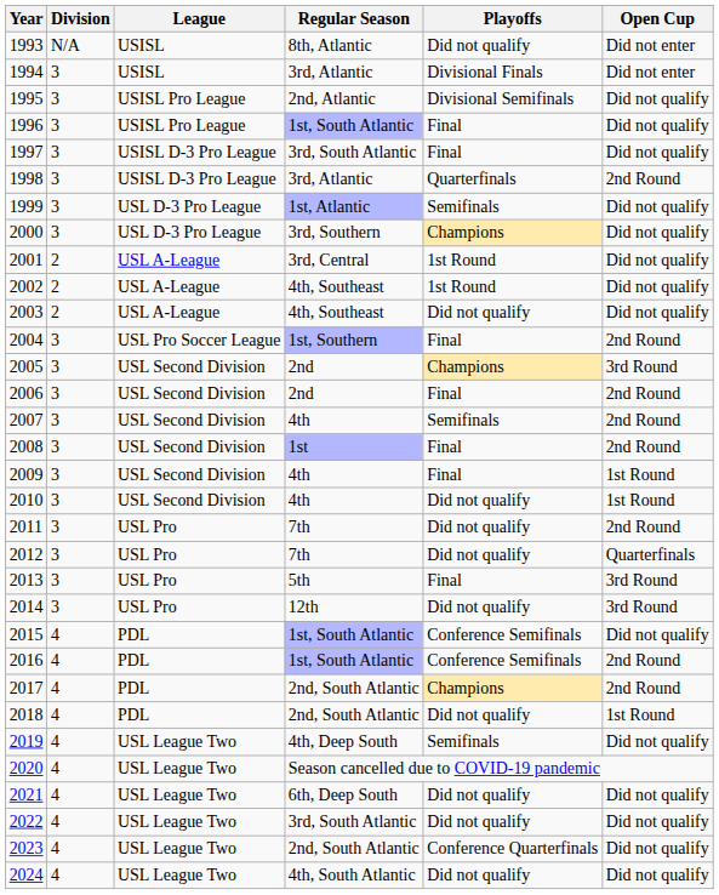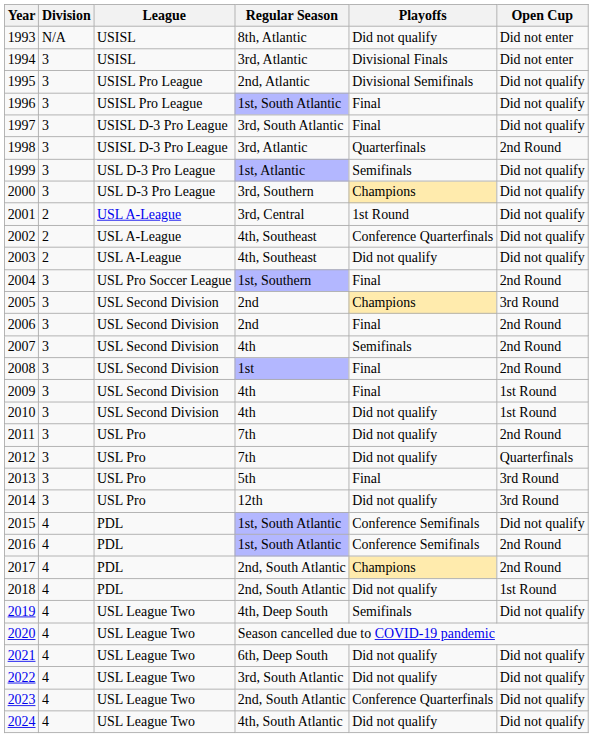 <table class="wikitable">
 <tr>
 <th>Year</th>
 <th>Division</th>
 <th>League</th>
 <th>Regular Season</th>
 <th>Playoffs</th>
 <th>Open Cup</th>
 </tr>
 <tr>
 <td>1993</td>
 <td>N/A</td>
 <td>USISL</td>
 <td>8th, Atlantic</td>
 <td>Did not qualify</td>
 <td>Did not enter</td>
 </tr>
 <tr>
 <td>1994</td>
 <td>3</td>
 <td>USISL</td>
 <td>3rd, Atlantic</td>
 <td>Divisional Finals</td>
 <td>Did not enter</td>
 </tr>
 <tr>
 <td>1995</td>
 <td>3</td>
 <td>USISL Pro League</td>
 <td>2nd, Atlantic</td>
 <td>Divisional Semifinals</td>
 <td>Did not qualify</td>
 </tr>
 <tr>
 <td>1996</td>
 <td>3</td>
 <td>USISL Pro League</td>
 <td style="background:#b3b7ff;">1st, South Atlantic</td>
 <td>Final</td>
 <td>Did not qualify</td>
 </tr>
 <tr>
 <td>1997</td>
 <td>3</td>
 <td>USISL D-3 Pro League</td>
 <td>3rd, South Atlantic</td>
 <td>Final</td>
 <td>Did not qualify</td>
 </tr>
 <tr>
 <td>1998</td>
 <td>3</td>
 <td>USISL D-3 Pro League</td>
 <td>3rd, Atlantic</td>
 <td>Quarterfinals</td>
 <td>2nd Round</td>
 </tr>
 <tr>
 <td>1999</td>
 <td>3</td>
 <td>USL D-3 Pro League</td>
 <td style="background:#b3b7ff;">1st, Atlantic</td>
 <td>Semifinals</td>
 <td>Did not qualify</td>
 </tr>
 <tr>
 <td>2000</td>
 <td>3</td>
 <td>USL D-3 Pro League</td>
 <td>3rd, Southern</td>
 <td style="background:#ffebad;">Champions</td>
 <td>Did not qualify</td>
 </tr>
 <tr>
 <td>2001</td>
 <td>2</td>
 <td><a href='#'>USL A-League</a></td>
 <td>3rd, Central</td>
 <td>1st Round</td>
 <td>Did not qualify</td>
 </tr>
 <tr>
 <td>2002</td>
 <td>2</td>
 <td>USL A-League</td>
 <td>4th, Southeast</td>
-<td>1st Round</td>
+<td>Conference Quarterfinals</td>
 <td>Did not qualify</td>
 </tr>
 <tr>
 <td>2003</td>
 <td>2</td>
 <td>USL A-League</td>
 <td>4th, Southeast</td>
 <td>Did not qualify</td>
 <td>Did not qualify</td>
 </tr>
 <tr>
 <td>2004</td>
 <td>3</td>
 <td>USL Pro Soccer League</td>
 <td style="background:#b3b7ff;">1st, Southern</td>
 <td>Final</td>
 <td>2nd Round</td>
 </tr>
 <tr>
 <td>2005</td>
 <td>3</td>
 <td>USL Second Division</td>
 <td>2nd</td>
 <td style="background:#ffebad;">Champions</td>
 <td>3rd Round</td>
 </tr>
 <tr>
 <td>2006</td>
 <td>3</td>
 <td>USL Second Division</td>
 <td>2nd</td>
 <td>Final</td>
 <td>2nd Round</td>
 </tr>
 <tr>
 <td>2007</td>
 <td>3</td>
 <td>USL Second Division</td>
 <td>4th</td>
 <td>Semifinals</td>
 <td>2nd Round</td>
 </tr>
 <tr>
 <td>2008</td>
 <td>3</td>
 <td>USL Second Division</td>
 <td style="background:#b3b7ff;">1st</td>
 <td>Final</td>
 <td>2nd Round</td>
 </tr>
 <tr>
 <td>2009</td>
 <td>3</td>
 <td>USL Second Division</td>
 <td>4th</td>
 <td>Final</td>
 <td>1st Round</td>
 </tr>
 <tr>
 <td>2010</td>
 <td>3</td>
 <td>USL Second Division</td>
 <td>4th</td>
 <td>Did not qualify</td>
 <td>1st Round</td>
 </tr>
 <tr>
 <td>2011</td>
 <td>3</td>
 <td>USL Pro</td>
 <td>7th</td>
 <td>Did not qualify</td>
 <td>2nd Round</td>
 </tr>
 <tr>
 <td>2012</td>
 <td>3</td>
 <td>USL Pro</td>
 <td>7th</td>
 <td>Did not qualify</td>
 <td>Quarterfinals</td>
 </tr>
 <tr>
 <td>2013</td>
 <td>3</td>
 <td>USL Pro</td>
 <td>5th</td>
 <td>Final</td>
 <td>3rd Round</td>
 </tr>
 <tr>
 <td>2014</td>
 <td>3</td>
 <td>USL Pro</td>
 <td>12th</td>
 <td>Did not qualify</td>
 <td>3rd Round</td>
 </tr>
 <tr>
 <td>2015</td>
 <td>4</td>
 <td>PDL</td>
 <td style="background:#b3b7ff;">1st, South Atlantic</td>
 <td>Conference Semifinals</td>
 <td>Did not qualify</td>
 </tr>
 <tr>
 <td>2016</td>
 <td>4</td>
 <td>PDL</td>
 <td style="background:#b3b7ff;">1st, South Atlantic</td>
 <td>Conference Semifinals</td>
 <td>2nd Round</td>
 </tr>
 <tr>
 <td>2017</td>
 <td>4</td>
 <td>PDL</td>
 <td>2nd, South Atlantic</td>
 <td style="background:#ffebad;">Champions</td>
 <td>2nd Round</td>
 </tr>
 <tr>
 <td>2018</td>
 <td>4</td>
 <td>PDL</td>
 <td>2nd, South Atlantic</td>
 <td>Did not qualify</td>
 <td>1st Round</td>
 </tr>
 <tr>
 <td><a href='#'>2019</a></td>
 <td>4</td>
 <td>USL League Two</td>
 <td>4th, Deep South</td>
 <td>Semifinals</td>
 <td>Did not qualify</td>
 </tr>
 <tr>
 <td><a href='#'>2020</a></td>
 <td>4</td>
 <td>USL League Two</td>
 <td colspan=3>Season cancelled due to <a href='#'>COVID-19 pandemic</a></td>
 </tr>
 <tr>
 <td><a href='#'>2021</a></td>
 <td>4</td>
 <td>USL League Two</td>
 <td>6th, Deep South</td>
 <td>Did not qualify</td>
 <td>Did not qualify</td>
 </tr>
 <tr>
 <td><a href='#'>2022</a></td>
 <td>4</td>
 <td>USL League Two</td>
 <td>3rd, South Atlantic</td>
 <td>Did not qualify</td>
 <td>Did not qualify</td>
 </tr>
 <tr>
 <td><a href='#'>2023</a></td>
 <td>4</td>
 <td>USL League Two</td>
 <td>2nd, South Atlantic</td>
 <td>Conference Quarterfinals</td>
 <td>Did not qualify</td>
 </tr>
 <tr>
 <td><a href='#'>2024</a></td>
 <td>4</td>
 <td>USL League Two</td>
 <td>4th, South Atlantic</td>
 <td>Did not qualify</td>
 <td>Did not qualify</td>
 </tr>
 </table>
